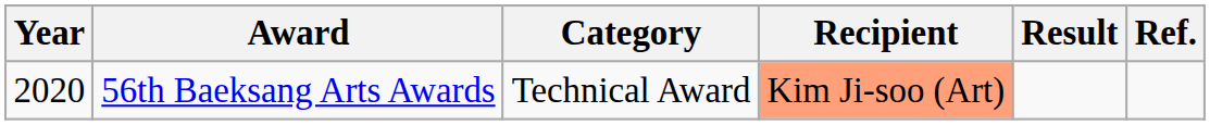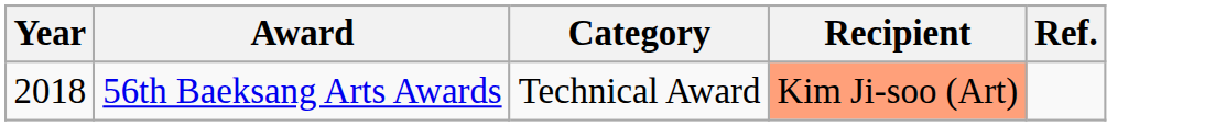 <table class="wikitable">
 <tr>
 <th>Year</th>
 <th>Award</th>
 <th>Category</th>
 <th>Recipient</th>
-<th>Result</th>
 <th>Ref.</th>
 </tr>
 <tr>
-<td>2020</td>
+<td>2018</td>
 <td><a href='#'>56th Baeksang Arts Awards</a></td>
 <td>Technical Award</td>
 <td style="background: lightsalmon;">Kim Ji-soo (Art)</td>
 <td></td>
-<td></td>
 </tr>
 </table>
